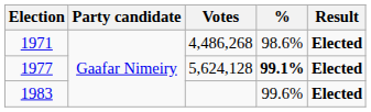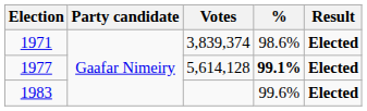 <table class=wikitable style=text-align:center>
 <tr>
 <th>Election</th>
 <th>Party candidate</th>
 <th>Votes</th>
 <th>%</th>
 <th>Result</th>
 </tr>
 <tr>
 <td><a href='#'>1971</a> </td>
 <td rowspan="3"><a href='#'>Gaafar Nimeiry</a></td>
-<td>4,486,268</td>
+<td>3,839,374</td>
 <td>98.6%</td>
 <td><strong>Elected</strong> </td>
 </tr>
 <tr>
 <td><a href='#'>1977</a></td>
-<td>5,624,128</td>
+<td>5,614,128</td>
 <td><strong>99.1%</strong></td>
 <td><strong>Elected</strong> </td>
 </tr>
 <tr>
 <td><a href='#'>1983</a></td>
 <td></td>
 <td>99.6%</td>
 <td><strong>Elected</strong> </td>
 </tr>
 </table>
